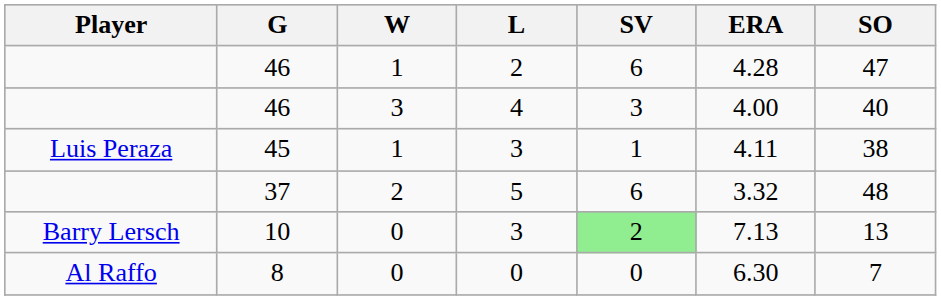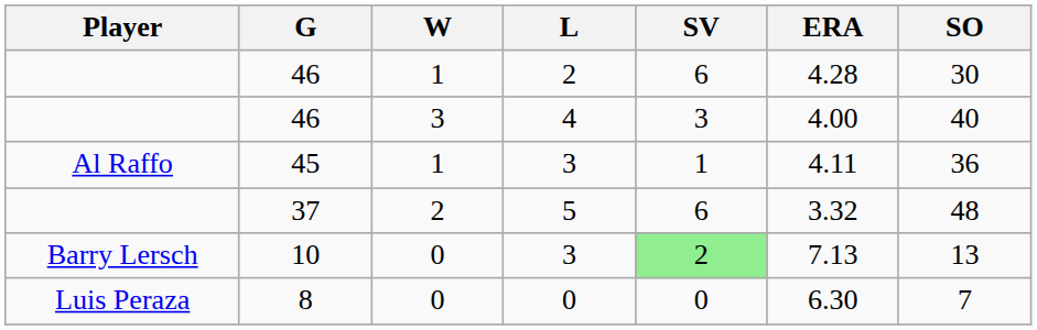 <table class="wikitable sortable">
 <tr>
 <th bgcolor="#DDDDFF" width="16%">Player</th>
 <th bgcolor="#DDDDFF" width="9%">G</th>
 <th bgcolor="#DDDDFF" width="9%">W</th>
 <th bgcolor="#DDDDFF" width="9%">L</th>
 <th bgcolor="#DDDDFF" width="9%">SV</th>
 <th bgcolor="#DDDDFF" width="9%">ERA</th>
 <th bgcolor="#DDDDFF" width="9%">SO</th>
 </tr>
 <tr align="center">
 <td></td>
 <td>46</td>
 <td>1</td>
 <td>2</td>
 <td>6</td>
 <td>4.28</td>
-<td>47</td>
+<td>30</td>
 </tr>
 <tr align="center">
 <td></td>
 <td>46</td>
 <td>3</td>
 <td>4</td>
 <td>3</td>
 <td>4.00</td>
 <td>40</td>
 </tr>
 <tr align="center">
-<td><a href='#'>Luis Peraza</a></td>
+<td><a href='#'>Al Raffo</a></td>
 <td>45</td>
 <td>1</td>
 <td>3</td>
 <td>1</td>
 <td>4.11</td>
-<td>38</td>
+<td>36</td>
 </tr>
 <tr align=center>
 <td></td>
 <td>37</td>
 <td>2</td>
 <td>5</td>
 <td>6</td>
 <td>3.32</td>
 <td>48</td>
 </tr>
 <tr align="center">
 <td><a href='#'>Barry Lersch</a></td>
 <td>10</td>
 <td>0</td>
 <td>3</td>
 <td style="background: lightgreen;">2</td>
 <td>7.13</td>
 <td>13</td>
 </tr>
 <tr align=center>
-<td><a href='#'>Al Raffo</a></td>
+<td><a href='#'>Luis Peraza</a></td>
 <td>8</td>
 <td>0</td>
 <td>0</td>
 <td>0</td>
 <td>6.30</td>
 <td>7</td>
 </tr>
 </table>
